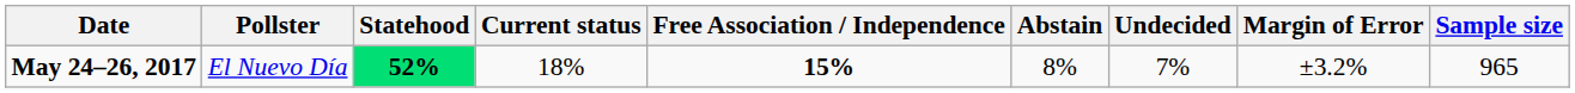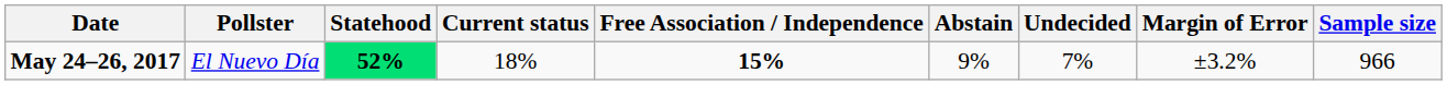 <table class="wikitable" style=text-align:center>
 <tr>
 <th>Date</th>
 <th>Pollster</th>
 <th>Statehood</th>
 <th>Current status</th>
 <th>Free Association / Independence</th>
 <th>Abstain</th>
 <th>Undecided</th>
 <th>Margin of Error</th>
 <th><a href='#'>Sample size</a></th>
 </tr>
 <tr>
 <td><strong>May 24–26, 2017</strong></td>
 <td><em><a href='#'>El Nuevo Día</a></em></td>
 <td style="background: rgb(1, 223, 116);"><strong>52%</strong></td>
 <td>18%</td>
 <td><strong>15%</strong></td>
-<td>8%</td>
+<td>9%</td>
 <td>7%</td>
 <td>±3.2%</td>
-<td>965</td>
+<td>966</td>
 </tr>
 </table>
